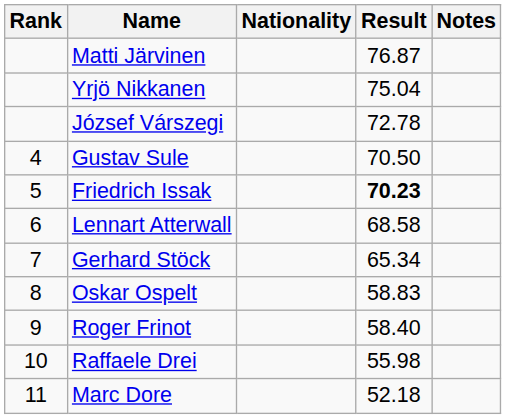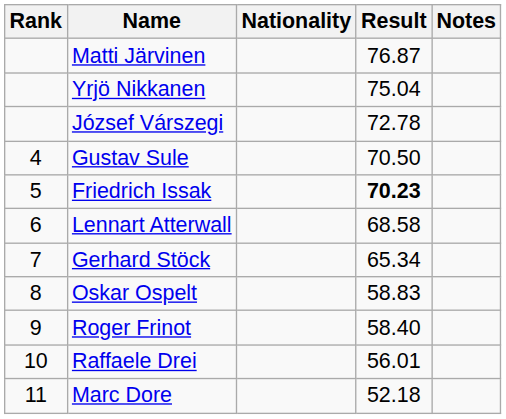 <table class="wikitable sortable" style="text-align:center">
 <tr>
 <th>Rank</th>
 <th>Name</th>
 <th>Nationality</th>
 <th>Result</th>
 <th>Notes</th>
 </tr>
 <tr>
 <td></td>
 <td align=left><a href='#'>Matti Järvinen</a></td>
 <td align=left></td>
 <td>76.87</td>
 <td></td>
 </tr>
 <tr>
 <td></td>
 <td align=left><a href='#'>Yrjö Nikkanen</a></td>
 <td align=left></td>
 <td>75.04</td>
 <td></td>
 </tr>
 <tr>
 <td></td>
 <td align=left><a href='#'>József Várszegi</a></td>
 <td align=left></td>
 <td>72.78</td>
 <td></td>
 </tr>
 <tr>
 <td>4</td>
 <td align=left><a href='#'>Gustav Sule</a></td>
 <td align=left></td>
 <td>70.50</td>
 <td></td>
 </tr>
 <tr>
 <td>5</td>
 <td align=left><a href='#'>Friedrich Issak</a></td>
 <td align=left></td>
 <td><strong>70.23</strong></td>
 <td></td>
 </tr>
 <tr>
 <td>6</td>
 <td align=left><a href='#'>Lennart Atterwall</a></td>
 <td align=left></td>
 <td>68.58</td>
 <td></td>
 </tr>
 <tr>
 <td>7</td>
 <td align=left><a href='#'>Gerhard Stöck</a></td>
 <td align=left></td>
 <td>65.34</td>
 <td></td>
 </tr>
 <tr>
 <td>8</td>
 <td align=left><a href='#'>Oskar Ospelt</a></td>
 <td align=left></td>
 <td>58.83</td>
 <td></td>
 </tr>
 <tr>
 <td>9</td>
 <td align=left><a href='#'>Roger Frinot</a></td>
 <td align=left></td>
 <td>58.40</td>
 <td></td>
 </tr>
 <tr>
 <td>10</td>
 <td align=left><a href='#'>Raffaele Drei</a></td>
 <td align=left></td>
-<td>55.98</td>
+<td>56.01</td>
 <td></td>
 </tr>
 <tr>
 <td>11</td>
 <td align=left><a href='#'>Marc Dore</a></td>
 <td align=left></td>
 <td>52.18</td>
 <td></td>
 </tr>
 </table>
